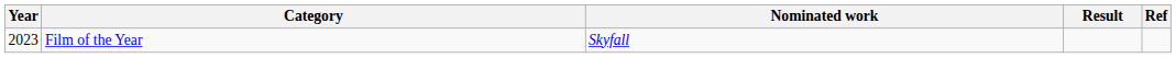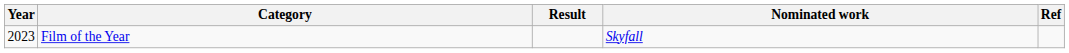 <table class="wikitable sortable">
 <tr>
 <th scope="col" style="width:1em;">Year</th>
 <th scope="col" style="width:40em;">Category</th>
+<th scope="col" style="width:5em;">Result</th>
 <th scope="col" style="width:35em;">Nominated work</th>
-<th scope="col" style="width:5em;">Result</th>
 <th scope="col" style="width:1em;" class="unsortable">Ref</th>
 </tr>
 <tr>
 <td>2023</td>
 <td><a href='#'>Film of the Year</a></td>
+<td></td>
 <td><em><a href='#'>Skyfall</a></em></td>
-<td></td>
 <td></td>
 </tr>
 </table>
